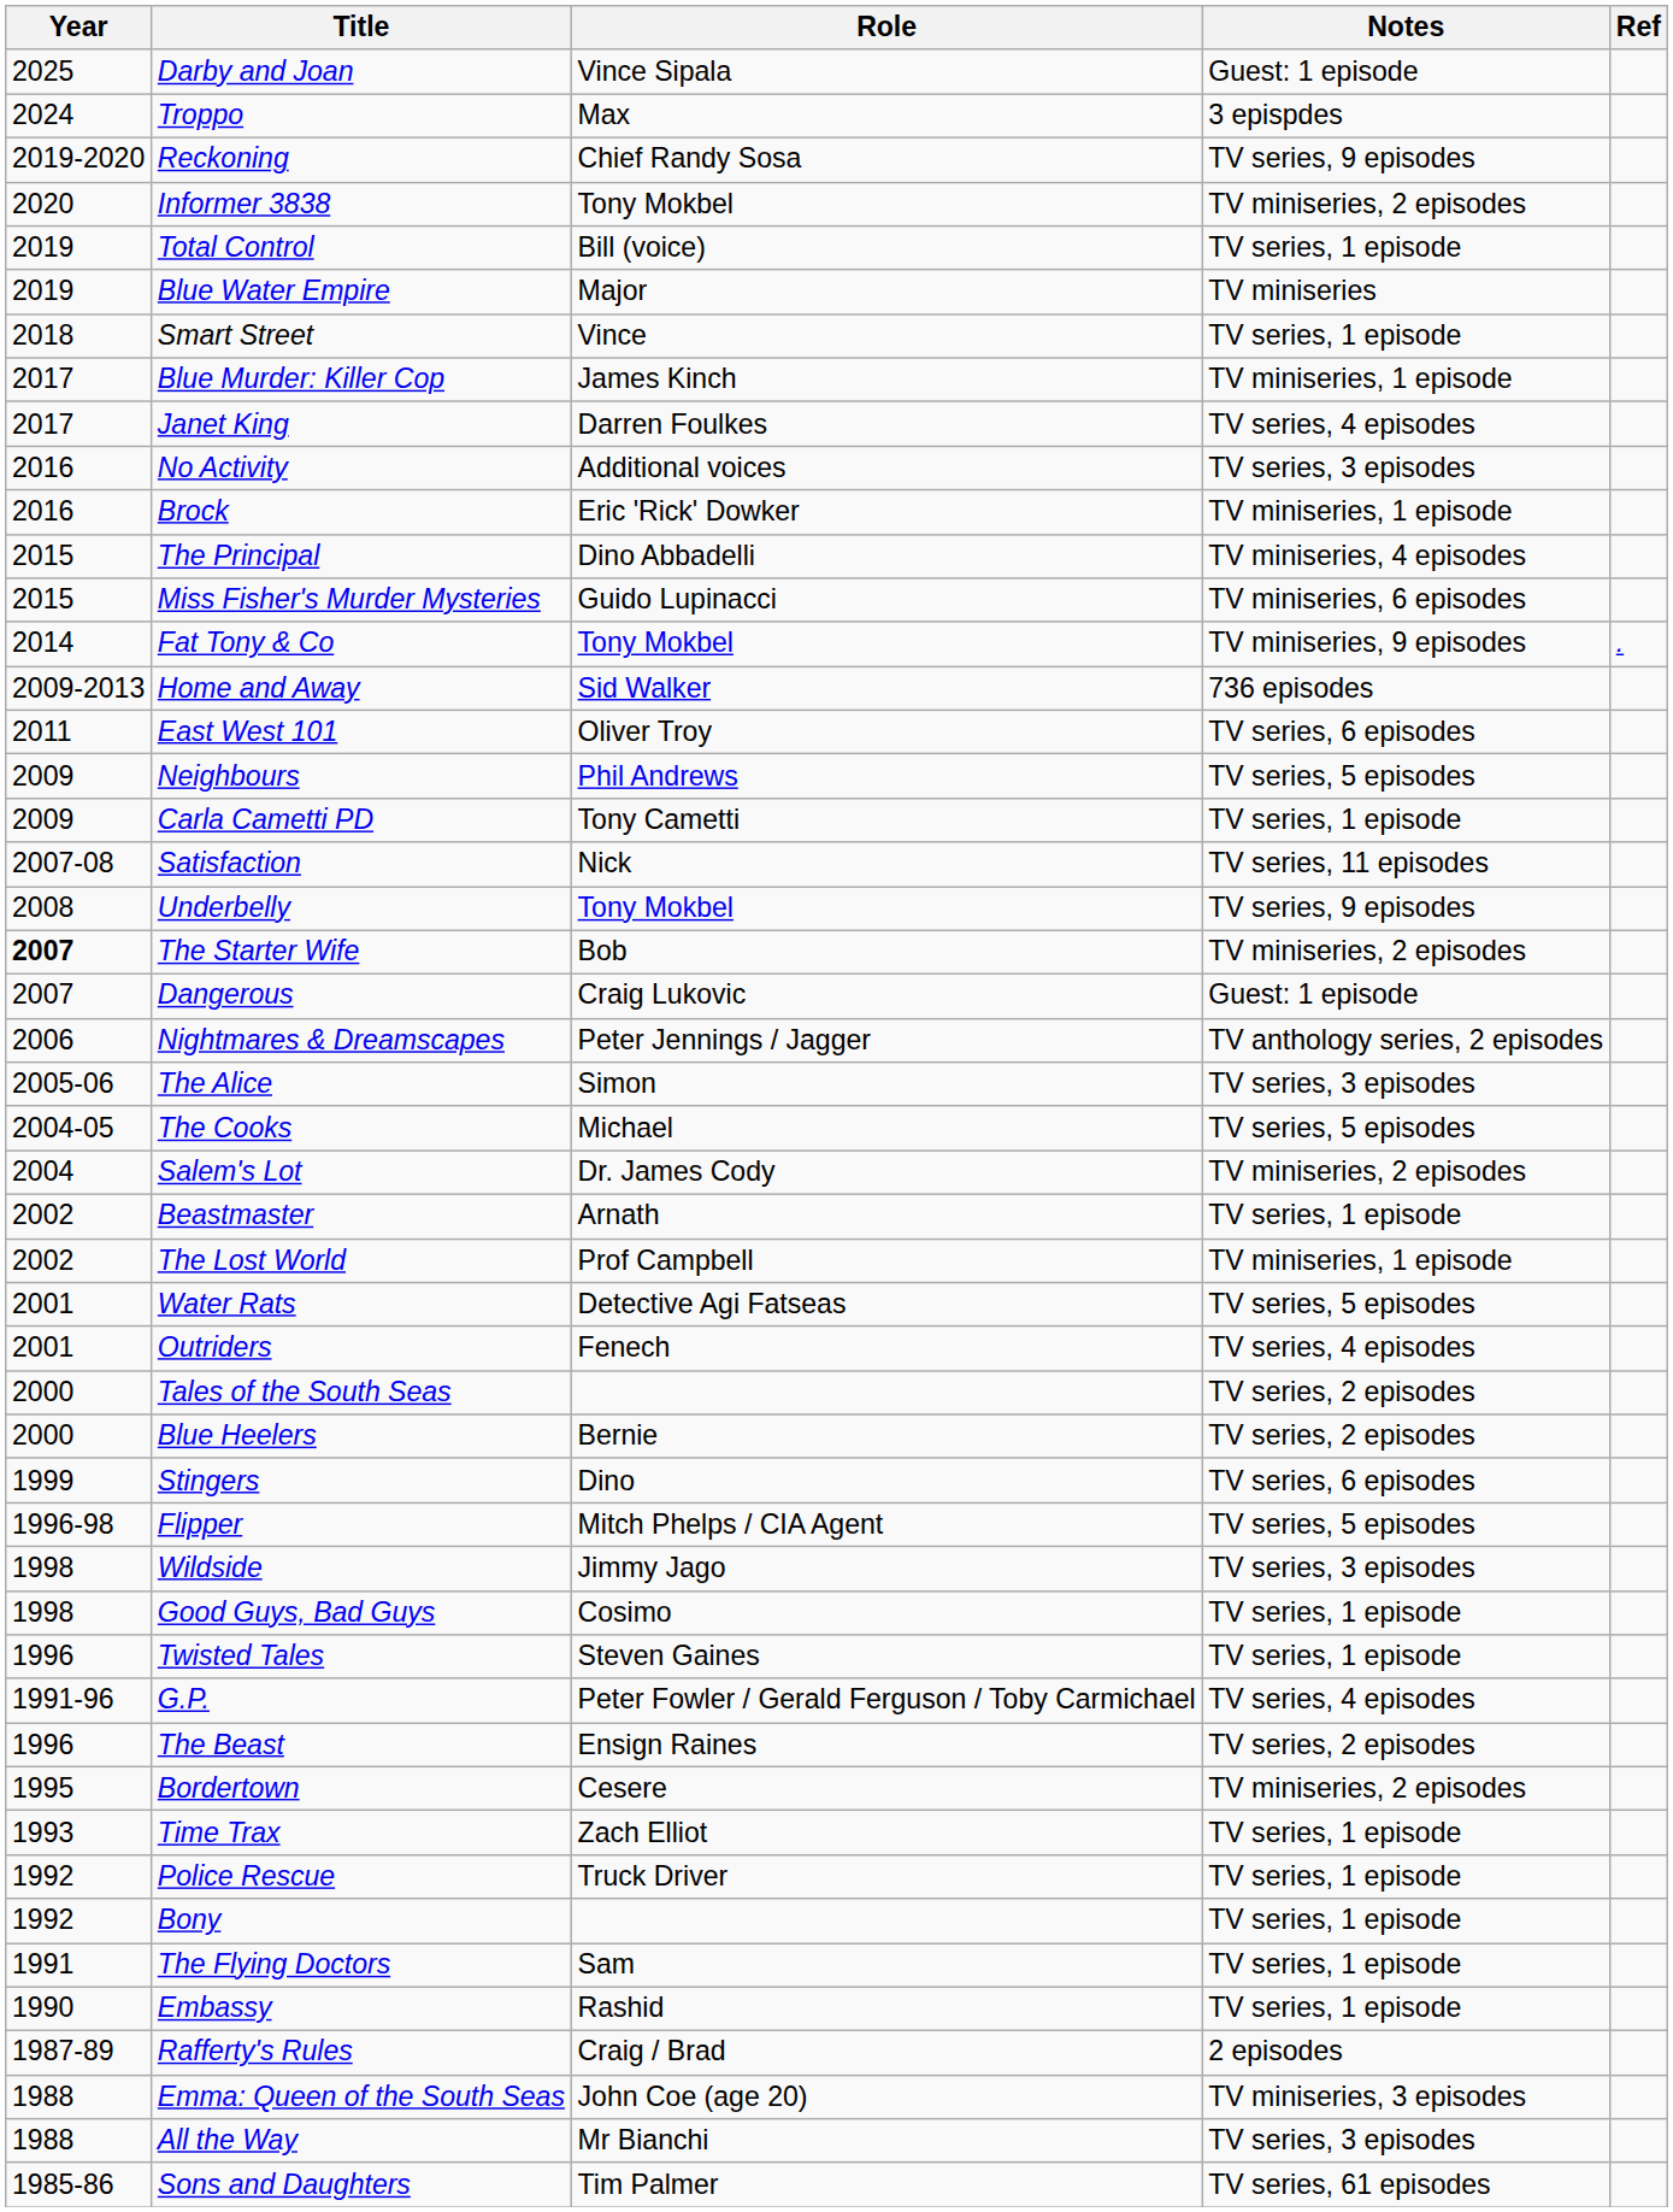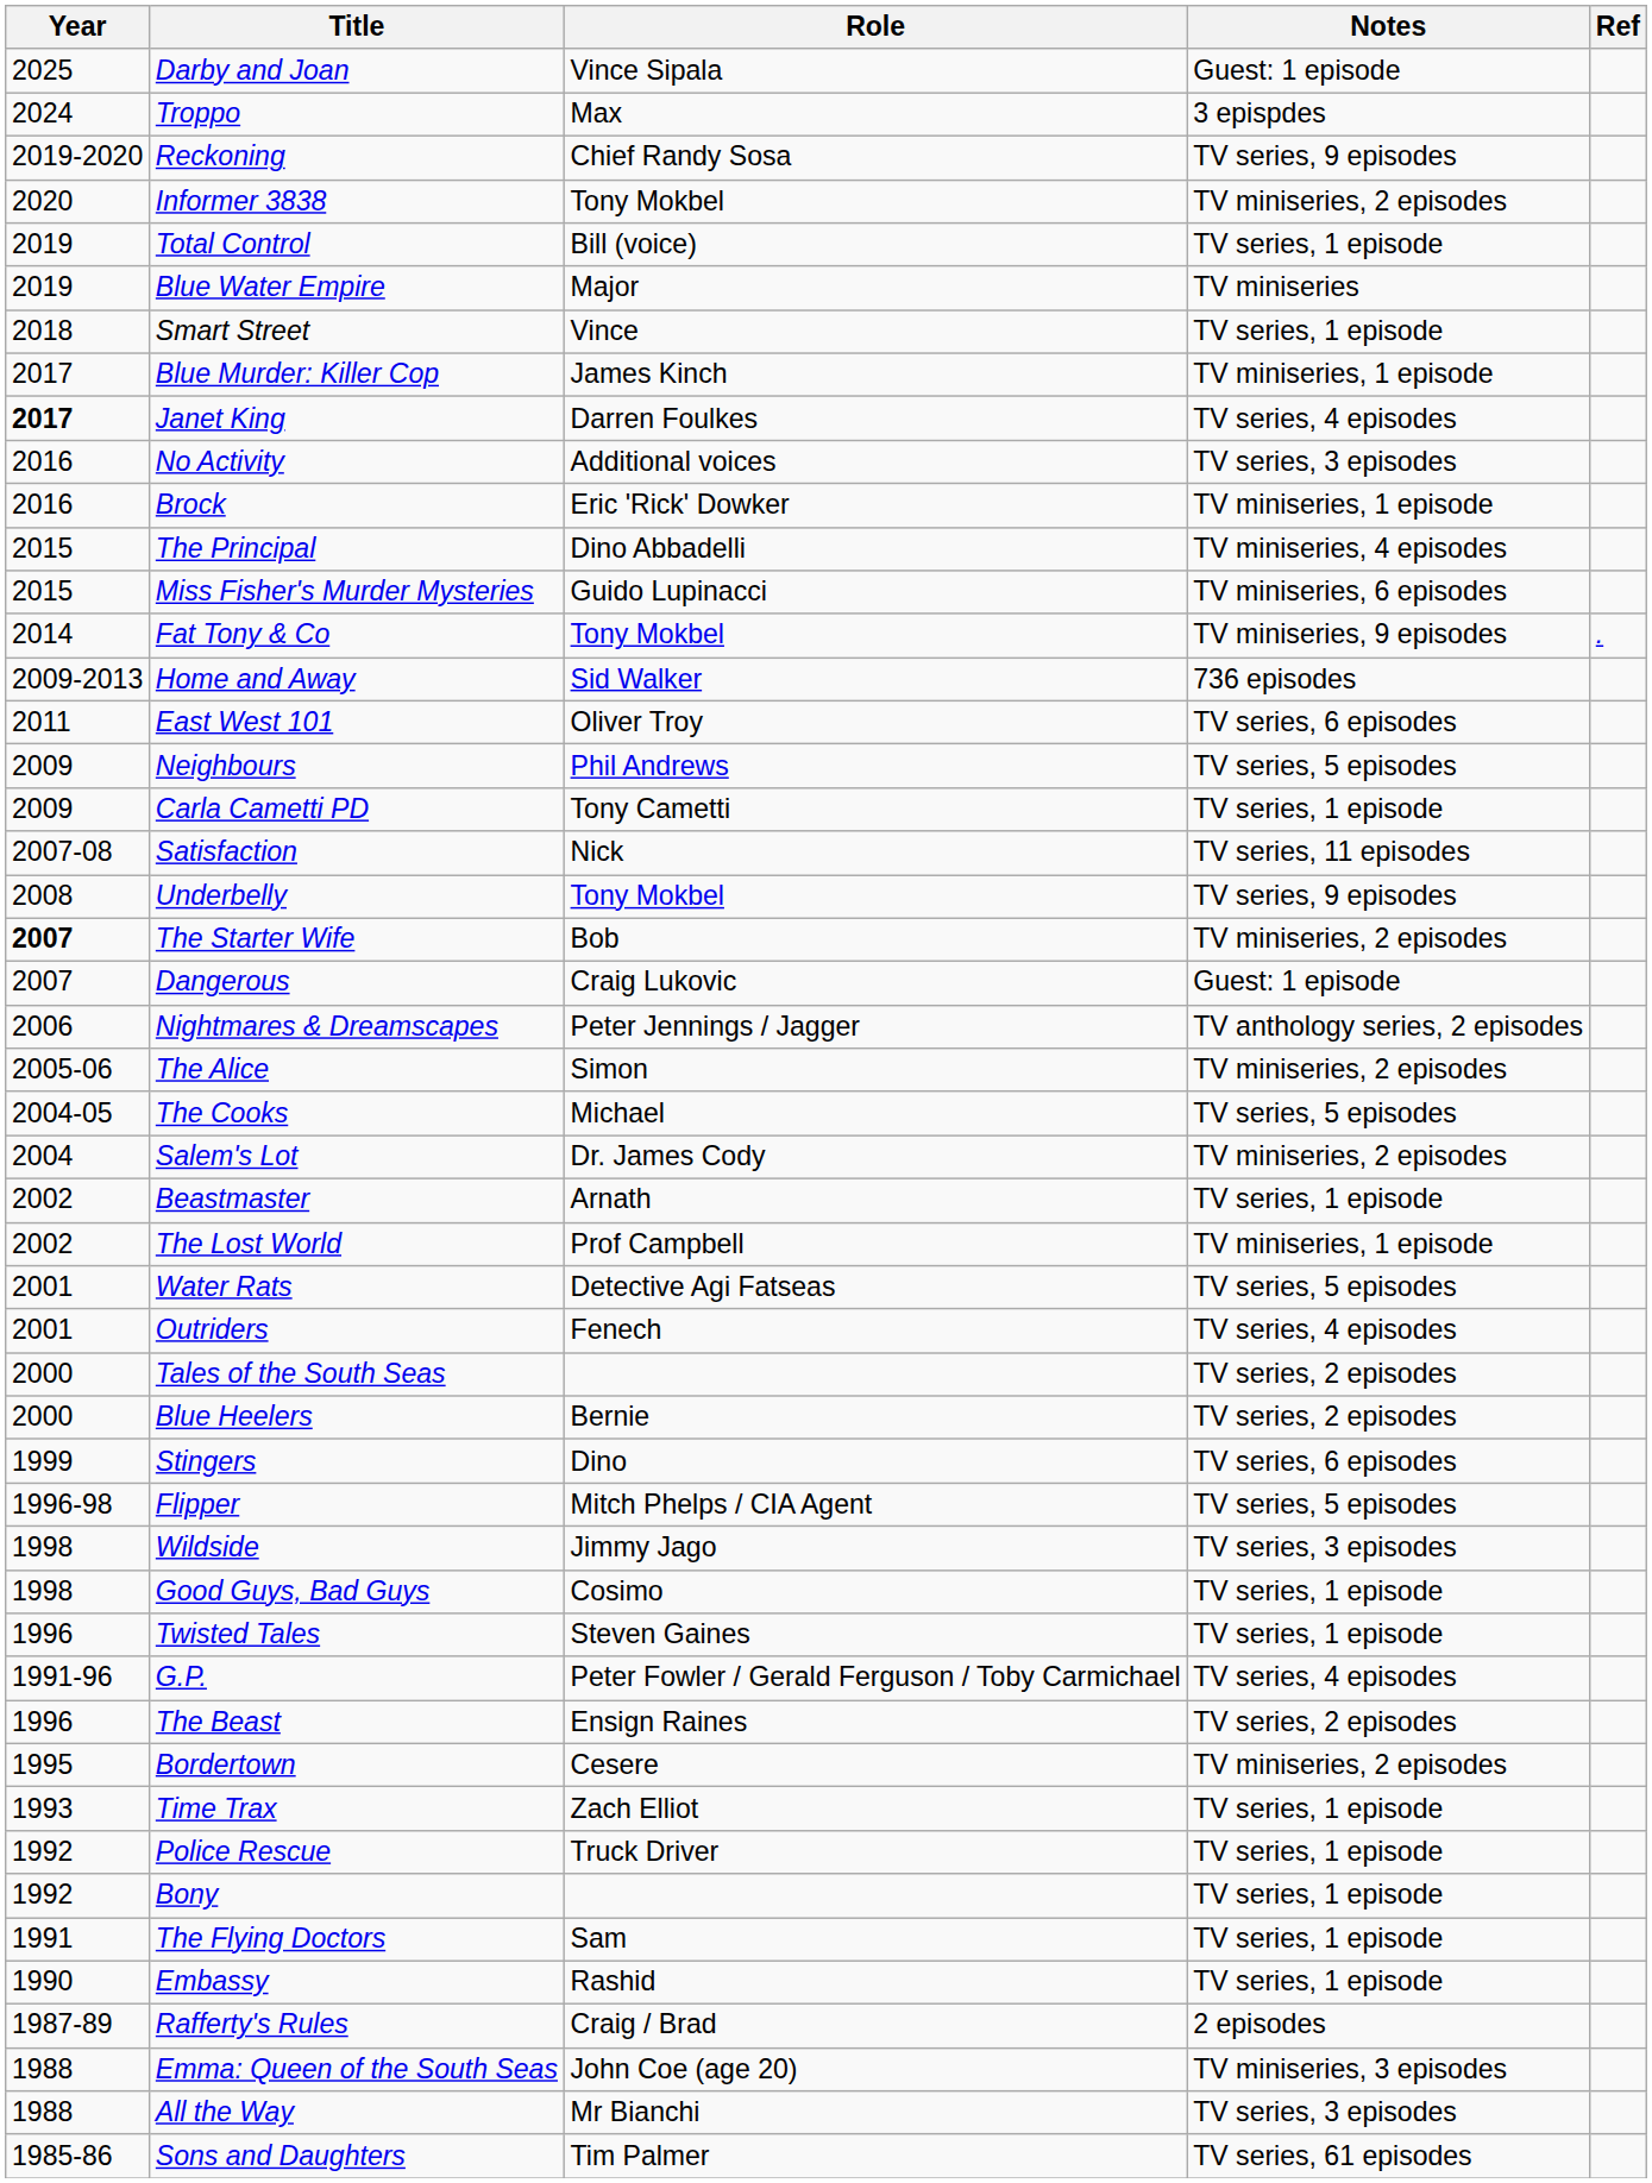 <table class="wikitable sortable">
 <tr>
 <th>Year</th>
 <th>Title</th>
 <th>Role</th>
 <th>Notes</th>
 <th>Ref</th>
 </tr>
 <tr>
 <td>2025</td>
 <td><em><a href='#'>Darby and Joan</a></em></td>
 <td>Vince Sipala</td>
 <td>Guest: 1 episode</td>
 <td></td>
 </tr>
 <tr>
 <td>2024</td>
 <td><em><a href='#'>Troppo</a></em></td>
 <td>Max</td>
 <td>3 epispdes</td>
 <td></td>
 </tr>
 <tr>
 <td>2019-2020</td>
 <td><em><a href='#'>Reckoning</a></em></td>
 <td>Chief Randy Sosa</td>
 <td>TV series, 9 episodes</td>
 <td></td>
 </tr>
 <tr>
 <td>2020</td>
 <td><em><a href='#'>Informer 3838</a></em></td>
 <td>Tony Mokbel</td>
 <td>TV miniseries, 2 episodes</td>
 <td></td>
 </tr>
 <tr>
 <td>2019</td>
 <td><em><a href='#'>Total Control</a></em></td>
 <td>Bill (voice)</td>
 <td>TV series, 1 episode</td>
 <td></td>
 </tr>
 <tr>
 <td>2019</td>
 <td><em><a href='#'>Blue Water Empire</a></em></td>
 <td>Major</td>
 <td>TV miniseries</td>
 <td></td>
 </tr>
 <tr>
 <td>2018</td>
 <td><em>Smart Street</em></td>
 <td>Vince</td>
 <td>TV series, 1 episode</td>
 <td></td>
 </tr>
 <tr>
 <td>2017</td>
 <td><em><a href='#'>Blue Murder: Killer Cop</a></em></td>
 <td>James Kinch</td>
 <td>TV miniseries, 1 episode</td>
 <td></td>
 </tr>
 <tr>
-<td>2017</td>
+<td><strong>2017</strong></td>
 <td><em><a href='#'>Janet King</a></em></td>
 <td>Darren Foulkes</td>
 <td>TV series, 4 episodes</td>
 <td></td>
 </tr>
 <tr>
 <td>2016</td>
 <td><em><a href='#'>No Activity</a></em></td>
 <td>Additional voices</td>
 <td>TV series, 3 episodes</td>
 <td></td>
 </tr>
 <tr>
 <td>2016</td>
 <td><em><a href='#'>Brock</a></em></td>
 <td>Eric 'Rick' Dowker</td>
 <td>TV miniseries, 1 episode</td>
 <td></td>
 </tr>
 <tr>
 <td>2015</td>
 <td><em><a href='#'>The Principal</a></em></td>
 <td>Dino Abbadelli</td>
 <td>TV miniseries, 4 episodes</td>
 <td></td>
 </tr>
 <tr>
 <td>2015</td>
 <td><em><a href='#'>Miss Fisher's Murder Mysteries</a></em></td>
 <td>Guido Lupinacci</td>
 <td>TV miniseries, 6 episodes</td>
 <td></td>
 </tr>
 <tr>
 <td>2014</td>
 <td><em><a href='#'>Fat Tony & Co</a></em></td>
 <td><a href='#'>Tony Mokbel</a></td>
 <td>TV miniseries, 9 episodes</td>
 <td><em><a href='#'>.</a></em></td>
 </tr>
 <tr>
 <td>2009-2013</td>
 <td><em><a href='#'>Home and Away</a></em></td>
 <td><a href='#'>Sid Walker</a></td>
 <td TV series,>736 episodes</td>
 <td></td>
 </tr>
 <tr>
 <td>2011</td>
 <td><em><a href='#'>East West 101</a></em></td>
 <td>Oliver Troy</td>
 <td>TV series, 6 episodes</td>
 <td></td>
 </tr>
 <tr>
 <td>2009</td>
 <td><em><a href='#'>Neighbours</a></em></td>
 <td><a href='#'>Phil Andrews</a></td>
 <td>TV series, 5 episodes</td>
 <td></td>
 </tr>
 <tr>
 <td>2009</td>
 <td><em><a href='#'>Carla Cametti PD</a></em></td>
 <td>Tony Cametti</td>
 <td>TV series, 1 episode</td>
 <td></td>
 </tr>
 <tr>
 <td>2007-08</td>
 <td><em><a href='#'>Satisfaction</a></em></td>
 <td>Nick</td>
 <td>TV series, 11 episodes</td>
 <td></td>
 </tr>
 <tr>
 <td>2008</td>
 <td><em><a href='#'>Underbelly</a></em></td>
 <td><a href='#'>Tony Mokbel</a></td>
 <td>TV series, 9 episodes</td>
 <td></td>
 </tr>
 <tr>
 <td><strong>2007</strong></td>
 <td><em><a href='#'>The Starter Wife</a></em></td>
 <td>Bob</td>
 <td>TV miniseries, 2 episodes</td>
 <td></td>
 </tr>
 <tr>
 <td>2007</td>
 <td><em><a href='#'>Dangerous</a></em></td>
 <td>Craig Lukovic</td>
 <td>Guest: 1 episode</td>
 <td></td>
 </tr>
 <tr>
 <td>2006</td>
 <td><em><a href='#'>Nightmares & Dreamscapes</a></em></td>
 <td>Peter Jennings / Jagger</td>
 <td>TV anthology series, 2 episodes</td>
 <td></td>
 </tr>
 <tr>
 <td>2005-06</td>
 <td><em><a href='#'>The Alice</a></em></td>
 <td>Simon</td>
-<td>TV series, 3 episodes</td>
+<td>TV miniseries, 2 episodes</td>
 <td></td>
 </tr>
 <tr>
 <td>2004-05</td>
 <td><em><a href='#'>The Cooks</a></em></td>
 <td>Michael</td>
 <td>TV series, 5 episodes</td>
 <td></td>
 </tr>
 <tr>
 <td>2004</td>
 <td><em><a href='#'>Salem's Lot</a></em></td>
 <td>Dr. James Cody</td>
 <td>TV miniseries, 2 episodes</td>
 <td></td>
 </tr>
 <tr>
 <td>2002</td>
 <td><em><a href='#'>Beastmaster</a></em></td>
 <td>Arnath</td>
 <td>TV series, 1 episode</td>
 <td></td>
 </tr>
 <tr>
 <td>2002</td>
 <td><em><a href='#'>The Lost World</a></em></td>
 <td>Prof Campbell</td>
 <td>TV miniseries, 1 episode</td>
 <td></td>
 </tr>
 <tr>
 <td>2001</td>
 <td><em><a href='#'>Water Rats</a></em></td>
 <td>Detective Agi Fatseas</td>
 <td>TV series, 5 episodes</td>
 <td></td>
 </tr>
 <tr>
 <td>2001</td>
 <td><em><a href='#'>Outriders</a></em></td>
 <td>Fenech</td>
 <td>TV series, 4 episodes</td>
 <td></td>
 </tr>
 <tr>
 <td>2000</td>
 <td><em><a href='#'>Tales of the South Seas</a></em></td>
 <td></td>
 <td>TV series, 2 episodes</td>
 <td></td>
 </tr>
 <tr>
 <td>2000</td>
 <td><em><a href='#'>Blue Heelers</a></em></td>
 <td>Bernie</td>
 <td>TV series, 2 episodes</td>
 <td></td>
 </tr>
 <tr>
 <td>1999</td>
 <td><em><a href='#'>Stingers</a></em></td>
 <td>Dino</td>
 <td>TV series, 6 episodes</td>
 <td></td>
 </tr>
 <tr>
 <td>1996-98</td>
 <td><em><a href='#'>Flipper</a></em></td>
 <td>Mitch Phelps / CIA Agent</td>
 <td>TV series, 5 episodes</td>
 <td></td>
 </tr>
 <tr>
 <td>1998</td>
 <td><em><a href='#'>Wildside</a></em></td>
 <td>Jimmy Jago</td>
 <td>TV series, 3 episodes</td>
 <td></td>
 </tr>
 <tr>
 <td>1998</td>
 <td><em><a href='#'>Good Guys, Bad Guys</a></em></td>
 <td>Cosimo</td>
 <td>TV series, 1 episode</td>
 <td></td>
 </tr>
 <tr>
 <td>1996</td>
 <td><em><a href='#'>Twisted Tales</a></em></td>
 <td>Steven Gaines</td>
 <td>TV series, 1 episode</td>
 <td></td>
 </tr>
 <tr>
 <td>1991-96</td>
 <td><em><a href='#'>G.P.</a></em></td>
 <td>Peter Fowler / Gerald Ferguson / Toby Carmichael</td>
 <td>TV series, 4 episodes</td>
 <td></td>
 </tr>
 <tr>
 <td>1996</td>
 <td><em><a href='#'>The Beast</a></em></td>
 <td>Ensign Raines</td>
 <td>TV series, 2 episodes</td>
 <td></td>
 </tr>
 <tr>
 <td>1995</td>
 <td><em><a href='#'>Bordertown</a></em></td>
 <td>Cesere</td>
 <td>TV miniseries, 2 episodes</td>
 <td></td>
 </tr>
 <tr>
 <td>1993</td>
 <td><em><a href='#'>Time Trax</a></em></td>
 <td>Zach Elliot</td>
 <td>TV series, 1 episode</td>
 <td></td>
 </tr>
 <tr>
 <td>1992</td>
 <td><em><a href='#'>Police Rescue</a></em></td>
 <td>Truck Driver</td>
 <td>TV series, 1 episode</td>
 <td></td>
 </tr>
 <tr>
 <td>1992</td>
 <td><em><a href='#'>Bony</a></em></td>
 <td></td>
 <td>TV series, 1 episode</td>
 <td></td>
 </tr>
 <tr>
 <td>1991</td>
 <td><em><a href='#'>The Flying Doctors</a></em></td>
 <td>Sam</td>
 <td>TV series, 1 episode</td>
 <td></td>
 </tr>
 <tr>
 <td>1990</td>
 <td><em><a href='#'>Embassy</a></em></td>
 <td>Rashid</td>
 <td>TV series, 1 episode</td>
 <td></td>
 </tr>
 <tr>
 <td>1987-89</td>
 <td><em><a href='#'>Rafferty's Rules</a></em></td>
 <td>Craig / Brad</td>
 <td>2 episodes</td>
 <td></td>
 </tr>
 <tr>
 <td>1988</td>
 <td><em><a href='#'>Emma: Queen of the South Seas</a></em></td>
 <td>John Coe (age 20)</td>
 <td>TV miniseries, 3 episodes</td>
 <td></td>
 </tr>
 <tr>
 <td>1988</td>
 <td><em><a href='#'>All the Way</a></em></td>
 <td>Mr Bianchi</td>
 <td>TV series, 3 episodes</td>
 <td></td>
 </tr>
 <tr>
 <td>1985-86</td>
 <td><em><a href='#'>Sons and Daughters</a></em></td>
 <td>Tim Palmer</td>
 <td>TV series, 61 episodes</td>
 <td></td>
 </tr>
 </table>
